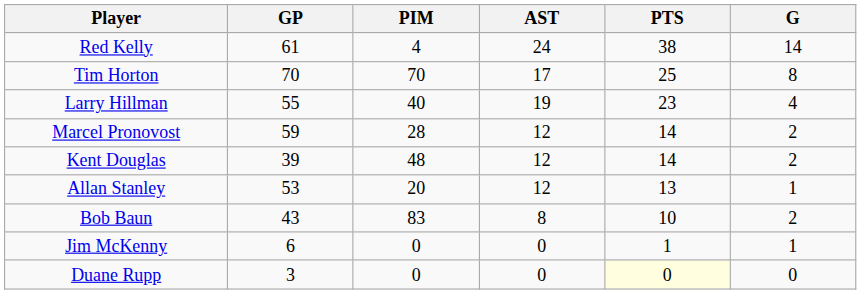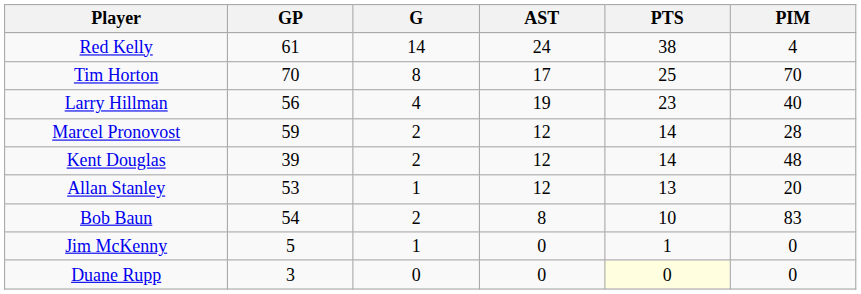 <table class="wikitable sortable">
 <tr>
 <th bgcolor="#DDDDFF" width="16%">Player</th>
 <th bgcolor="#DDDDFF" width="9%">GP</th>
-<th bgcolor="#DDDDFF" width="9%">PIM</th>
+<th bgcolor="#DDDDFF" width="9%">G</th>
 <th bgcolor="#DDDDFF" width="9%">AST</th>
 <th bgcolor="#DDDDFF" width="9%">PTS</th>
-<th bgcolor="#DDDDFF" width="9%">G</th>
+<th bgcolor="#DDDDFF" width="9%">PIM</th>
 </tr>
 <tr align="center">
 <td><a href='#'>Red Kelly</a></td>
 <td>61</td>
-<td>4</td>
+<td>14</td>
 <td>24</td>
 <td>38</td>
-<td>14</td>
+<td>4</td>
 </tr>
 <tr align="center">
 <td><a href='#'>Tim Horton</a></td>
 <td>70</td>
-<td>70</td>
+<td>8</td>
 <td>17</td>
 <td>25</td>
-<td>8</td>
+<td>70</td>
 </tr>
 <tr align="center">
 <td><a href='#'>Larry Hillman</a></td>
-<td>55</td>
-<td>40</td>
+<td>56</td>
+<td>4</td>
 <td>19</td>
 <td>23</td>
-<td>4</td>
+<td>40</td>
 </tr>
 <tr align="center">
 <td><a href='#'>Marcel Pronovost</a></td>
 <td>59</td>
-<td>28</td>
+<td>2</td>
 <td>12</td>
 <td>14</td>
-<td>2</td>
+<td>28</td>
 </tr>
 <tr align="center">
 <td><a href='#'>Kent Douglas</a></td>
 <td>39</td>
-<td>48</td>
+<td>2</td>
 <td>12</td>
 <td>14</td>
-<td>2</td>
+<td>48</td>
 </tr>
 <tr align="center">
 <td><a href='#'>Allan Stanley</a></td>
 <td>53</td>
-<td>20</td>
+<td>1</td>
 <td>12</td>
 <td>13</td>
-<td>1</td>
+<td>20</td>
 </tr>
 <tr align="center">
 <td><a href='#'>Bob Baun</a></td>
-<td>43</td>
-<td>83</td>
+<td>54</td>
+<td>2</td>
 <td>8</td>
 <td>10</td>
-<td>2</td>
+<td>83</td>
 </tr>
 <tr align="center">
 <td><a href='#'>Jim McKenny</a></td>
-<td>6</td>
-<td>0</td>
+<td>5</td>
+<td>1</td>
 <td>0</td>
 <td>1</td>
-<td>1</td>
+<td>0</td>
 </tr>
 <tr align="center">
 <td><a href='#'>Duane Rupp</a></td>
 <td>3</td>
 <td>0</td>
 <td>0</td>
 <td style="background: lightyellow;">0</td>
 <td>0</td>
 </tr>
 </table>
